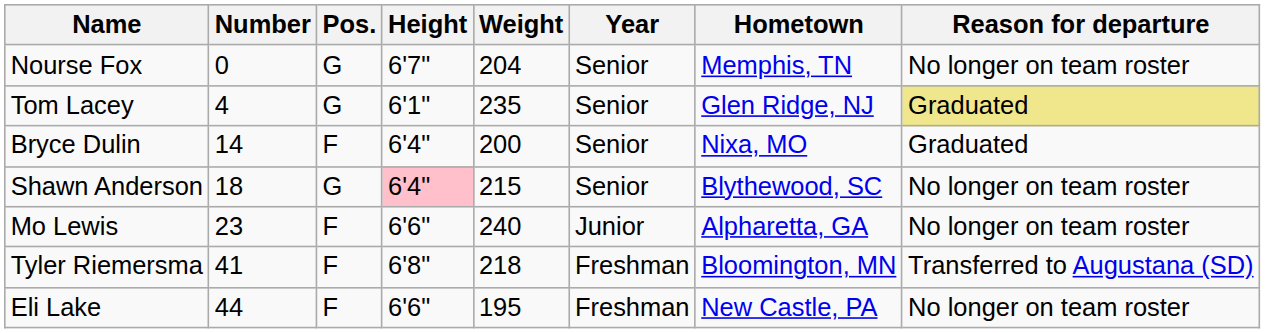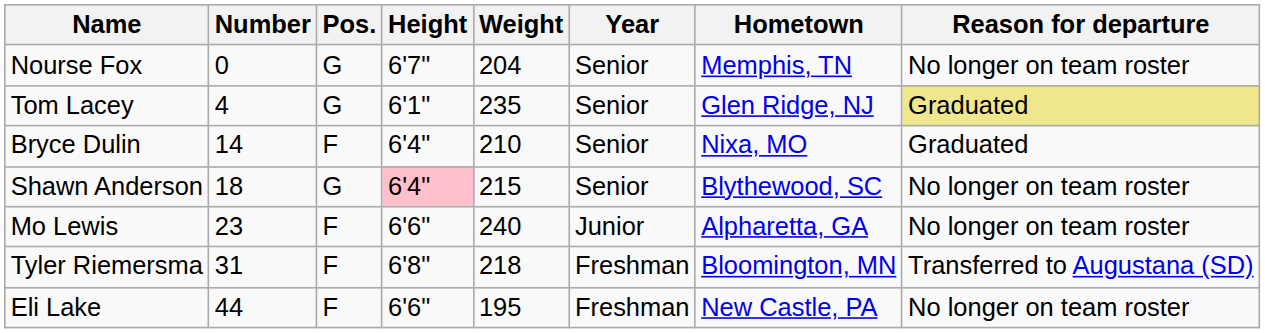 <table class="wikitable sortable" border="1">
 <tr>
 <th>Name</th>
 <th>Number</th>
 <th>Pos.</th>
 <th>Height</th>
 <th>Weight</th>
 <th>Year</th>
 <th>Hometown</th>
 <th class="unsortable">Reason for departure</th>
 </tr>
 <tr>
 <td>Nourse Fox</td>
 <td>0</td>
 <td>G</td>
 <td>6'7"</td>
 <td>204</td>
 <td>Senior</td>
 <td><a href='#'>Memphis, TN</a></td>
 <td>No longer on team roster</td>
 </tr>
 <tr>
 <td>Tom Lacey</td>
 <td>4</td>
 <td>G</td>
 <td>6'1"</td>
 <td>235</td>
 <td>Senior</td>
 <td><a href='#'>Glen Ridge, NJ</a></td>
 <td style="background: khaki;">Graduated</td>
 </tr>
 <tr>
 <td>Bryce Dulin</td>
 <td>14</td>
 <td>F</td>
 <td>6'4"</td>
-<td>200</td>
+<td>210</td>
 <td>Senior</td>
 <td><a href='#'>Nixa, MO</a></td>
 <td>Graduated</td>
 </tr>
 <tr>
 <td>Shawn Anderson</td>
 <td>18</td>
 <td>G</td>
 <td style="background: pink;">6'4"</td>
 <td>215</td>
 <td>Senior</td>
 <td><a href='#'>Blythewood, SC</a></td>
 <td>No longer on team roster</td>
 </tr>
 <tr>
 <td>Mo Lewis</td>
 <td>23</td>
 <td>F</td>
 <td>6'6"</td>
 <td>240</td>
 <td>Junior</td>
 <td><a href='#'>Alpharetta, GA</a></td>
 <td>No longer on team roster</td>
 </tr>
 <tr>
 <td>Tyler Riemersma</td>
-<td>41</td>
+<td>31</td>
 <td>F</td>
 <td>6'8"</td>
 <td>218</td>
 <td>Freshman</td>
 <td><a href='#'>Bloomington, MN</a></td>
 <td>Transferred to <a href='#'>Augustana (SD)</a></td>
 </tr>
 <tr>
 <td>Eli Lake</td>
 <td>44</td>
 <td>F</td>
 <td>6'6"</td>
 <td>195</td>
 <td>Freshman</td>
 <td><a href='#'>New Castle, PA</a></td>
 <td>No longer on team roster</td>
 </tr>
 </table>
